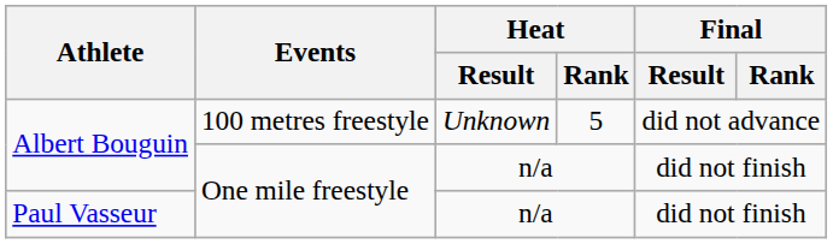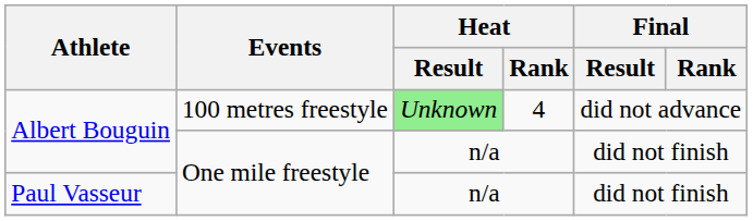 <table class=wikitable style="font-size:90%">
 <tr>
 <th rowspan="2">Athlete</th>
 <th rowspan="2">Events</th>
 <th colspan="2">Heat</th>
 <th colspan="2">Final</th>
 </tr>
 <tr>
 <th>Result</th>
 <th>Rank</th>
 <th>Result</th>
 <th>Rank</th>
 </tr>
 <tr>
 <td rowspan=2><a href='#'>Albert Bouguin</a></td>
 <td>100 metres freestyle</td>
-<td align="center"><em>Unknown</em></td>
-<td align="center">5</td>
+<td align="center" style="background: lightgreen;"><em>Unknown</em></td>
+<td align="center">4</td>
 <td align="center" colspan=2>did not advance</td>
 </tr>
 <tr>
 <td rowspan=2>One mile freestyle</td>
 <td align="center" colspan=2>n/a</td>
 <td align="center" colspan=2>did not finish</td>
 </tr>
 <tr>
 <td><a href='#'>Paul Vasseur</a></td>
 <td align="center" colspan=2>n/a</td>
 <td align="center" colspan=2>did not finish</td>
 </tr>
 </table>
